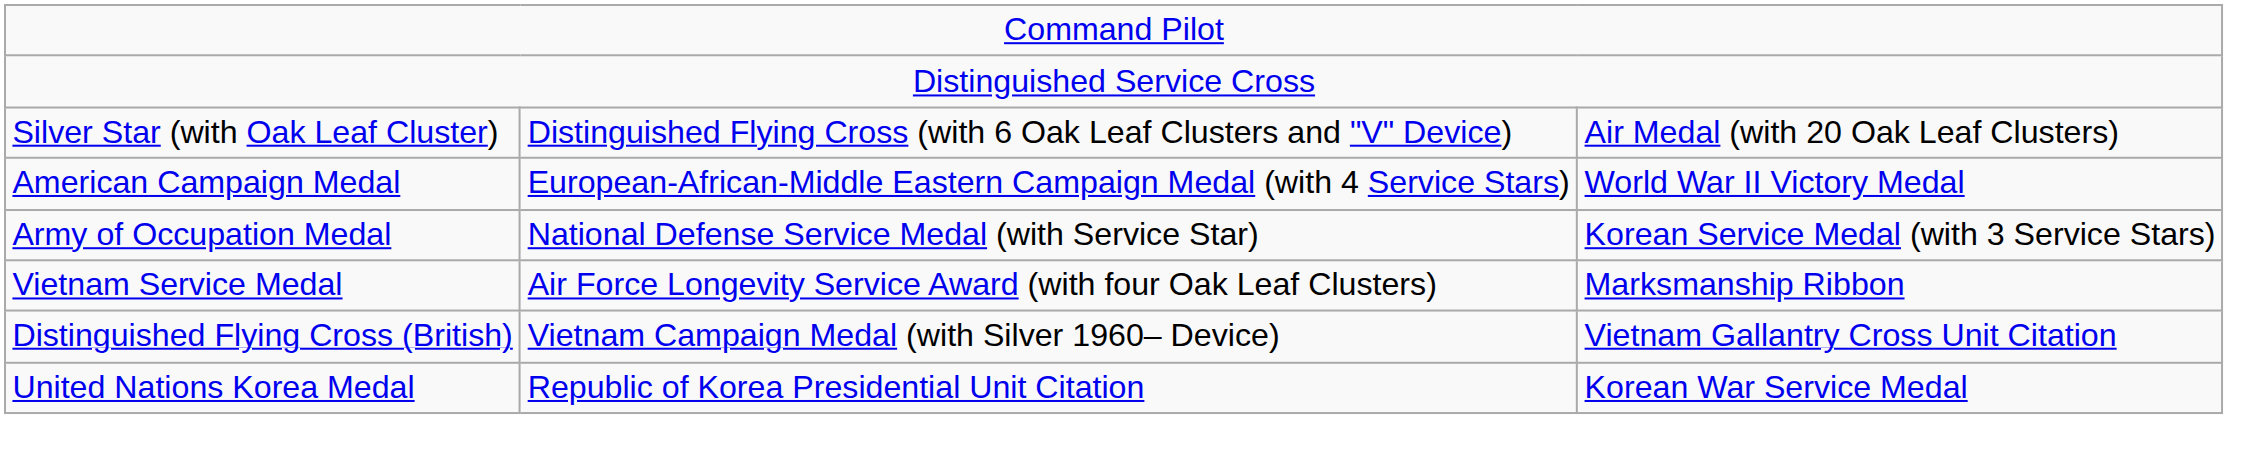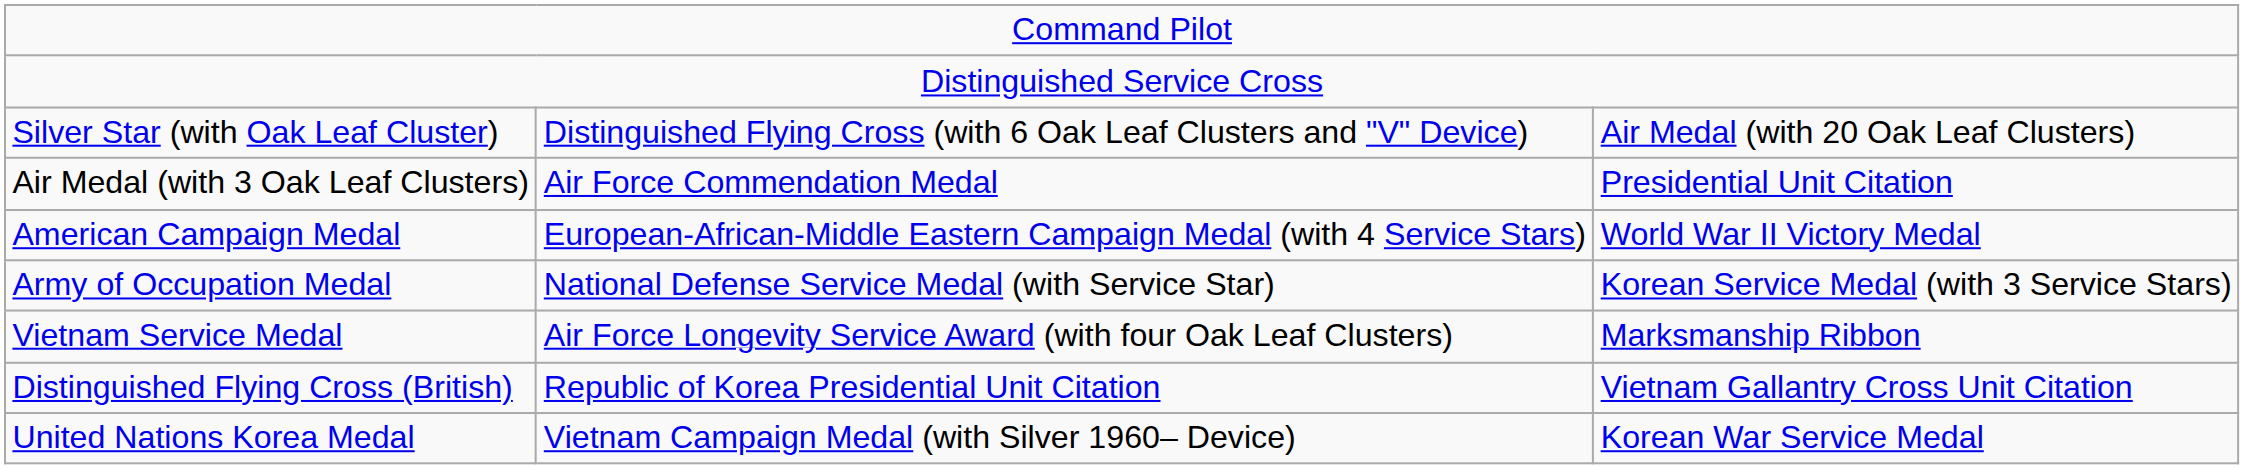 <table class="wikitable" align="center">
 <tr>
 <td colspan="3" align="center"><a href='#'>Command Pilot</a></td>
 </tr>
 <tr>
 <td colspan="3" align="center"><a href='#'>Distinguished Service Cross</a></td>
 </tr>
 <tr>
 <td><a href='#'>Silver Star</a> (with <a href='#'>Oak Leaf Cluster</a>)</td>
 <td><a href='#'>Distinguished Flying Cross</a> (with 6 Oak Leaf Clusters and <a href='#'>"V" Device</a>)</td>
 <td><a href='#'>Air Medal</a> (with 20 Oak Leaf Clusters)</td>
+</tr>
+<tr>
+<td>Air Medal (with 3 Oak Leaf Clusters)</td>
+<td><a href='#'>Air Force Commendation Medal</a></td>
+<td><a href='#'>Presidential Unit Citation</a></td>
 </tr>
 <tr>
 <td><a href='#'>American Campaign Medal</a></td>
 <td><a href='#'>European-African-Middle Eastern Campaign Medal</a> (with 4 <a href='#'>Service Stars</a>)</td>
 <td><a href='#'>World War II Victory Medal</a></td>
 </tr>
 <tr>
 <td><a href='#'>Army of Occupation Medal</a></td>
 <td><a href='#'>National Defense Service Medal</a> (with Service Star)</td>
 <td><a href='#'>Korean Service Medal</a> (with 3 Service Stars)</td>
 </tr>
 <tr>
 <td><a href='#'>Vietnam Service Medal</a></td>
 <td><a href='#'>Air Force Longevity Service Award</a> (with four Oak Leaf Clusters)</td>
 <td><a href='#'>Marksmanship Ribbon</a></td>
 </tr>
 <tr>
 <td><a href='#'>Distinguished Flying Cross (British)</a></td>
-<td><a href='#'>Vietnam Campaign Medal</a> (with Silver 1960– Device)</td>
+<td><a href='#'>Republic of Korea Presidential Unit Citation</a></td>
 <td><a href='#'>Vietnam Gallantry Cross Unit Citation</a></td>
 </tr>
 <tr>
 <td><a href='#'>United Nations Korea Medal</a></td>
-<td><a href='#'>Republic of Korea Presidential Unit Citation</a></td>
+<td><a href='#'>Vietnam Campaign Medal</a> (with Silver 1960– Device)</td>
 <td><a href='#'>Korean War Service Medal</a></td>
 </tr>
 </table>
